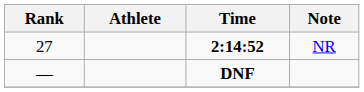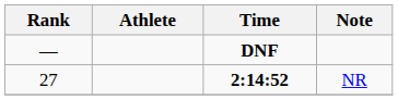 <table class="wikitable" style=" text-align:center; font-size:110%;" width="60%">
 <tr>
 <th>Rank</th>
 <th>Athlete</th>
 <th>Time</th>
 <th>Note</th>
 </tr>
 <tr>
+<td>—</td>
+<td align=left></td>
+<td><strong>DNF</strong></td>
+<td></td>
+</tr>
+<tr>
 <td>27</td>
 <td align=left></td>
 <td><strong>2:14:52</strong></td>
 <td><a href='#'>NR</a></td>
 </tr>
 <tr>
-<td>—</td>
-<td align=left></td>
-<td><strong>DNF</strong></td>
-<td></td>
-</tr>
-<tr>
 </tr>
 </table>
